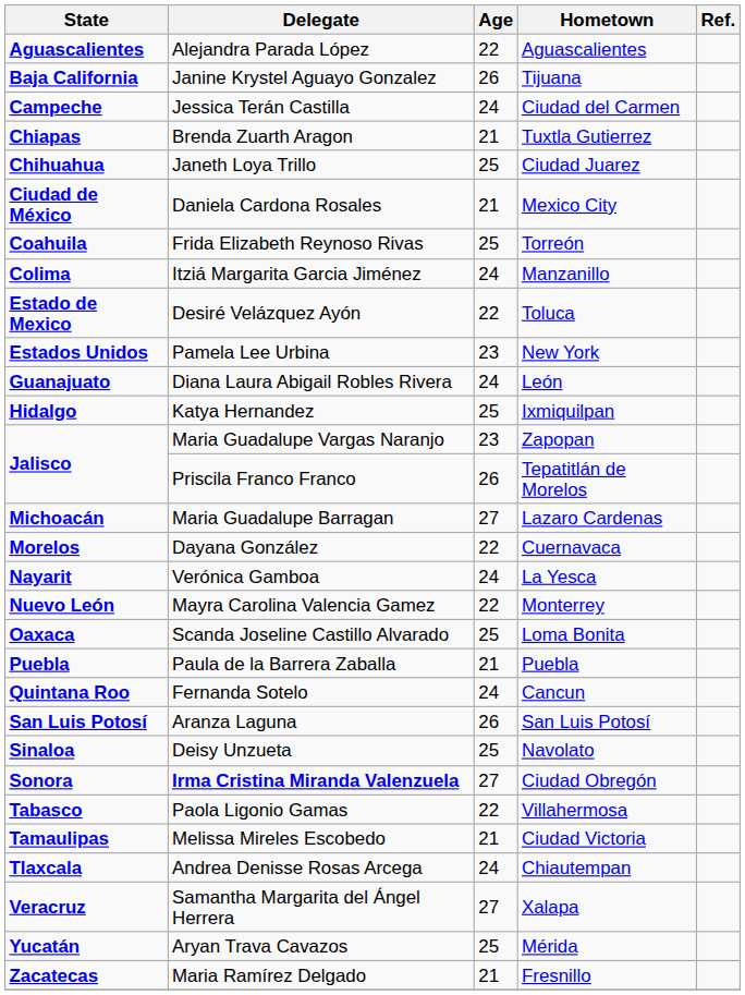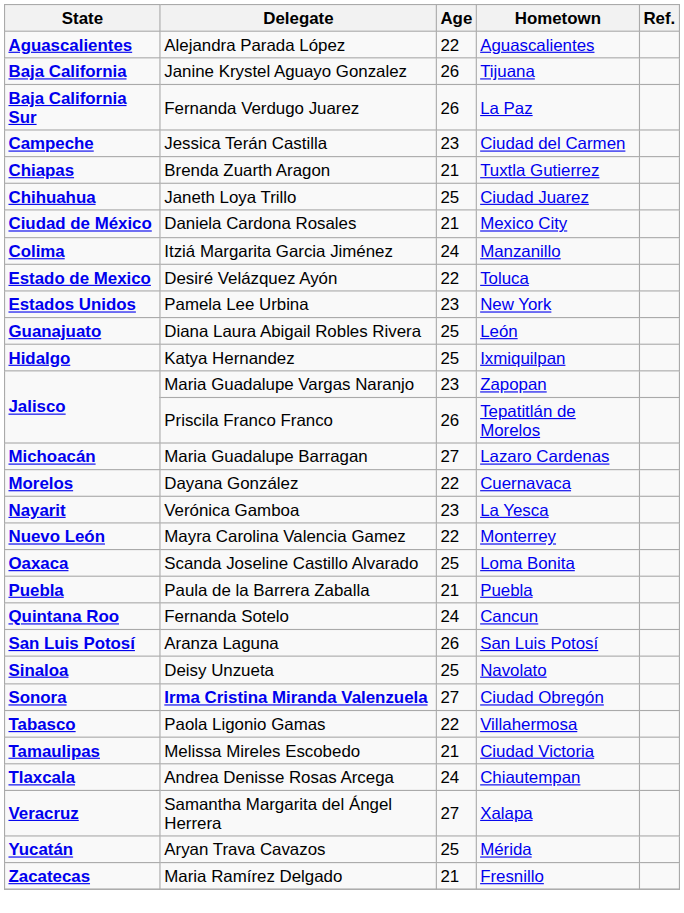 <table class="wikitable sortable" style="font-size: 95%;">
 <tr>
 <th>State</th>
 <th>Delegate</th>
 <th>Age</th>
 <th>Hometown</th>
 <th>Ref.</th>
 </tr>
 <tr>
 <td><strong> <a href='#'>Aguascalientes</a></strong></td>
 <td>Alejandra Parada López</td>
 <td>22</td>
 <td><a href='#'>Aguascalientes</a></td>
 <td></td>
 </tr>
 <tr>
 <td><strong> <a href='#'>Baja California</a></strong></td>
 <td>Janine Krystel Aguayo Gonzalez</td>
 <td>26</td>
 <td><a href='#'>Tijuana</a></td>
 <td></td>
 </tr>
 <tr>
+<td><strong> <a href='#'>Baja California Sur</a></strong></td>
+<td>Fernanda Verdugo Juarez</td>
+<td>26</td>
+<td><a href='#'>La Paz</a></td>
+<td></td>
+</tr>
+<tr>
 <td><strong> <a href='#'>Campeche</a></strong></td>
 <td>Jessica Terán Castilla</td>
-<td>24</td>
+<td>23</td>
 <td><a href='#'>Ciudad del Carmen</a></td>
 <td></td>
 </tr>
 <tr>
 <td><strong> <a href='#'>Chiapas</a></strong></td>
 <td>Brenda Zuarth Aragon</td>
 <td>21</td>
 <td><a href='#'>Tuxtla Gutierrez</a></td>
 <td></td>
 </tr>
 <tr>
 <td><strong> <a href='#'>Chihuahua</a></strong></td>
 <td>Janeth Loya Trillo</td>
 <td>25</td>
 <td><a href='#'>Ciudad Juarez</a></td>
 <td></td>
 </tr>
 <tr>
 <td><strong> <a href='#'>Ciudad de México</a></strong></td>
 <td>Daniela Cardona Rosales</td>
 <td>21</td>
 <td><a href='#'>Mexico City</a></td>
-<td></td>
-</tr>
-<tr>
-<td><strong> <a href='#'>Coahuila</a></strong></td>
-<td>Frida Elizabeth Reynoso Rivas</td>
-<td>25</td>
-<td><a href='#'>Torreón</a></td>
 <td></td>
 </tr>
 <tr>
 <td><strong> <a href='#'>Colima</a></strong></td>
 <td>Itziá Margarita Garcia Jiménez</td>
 <td>24</td>
 <td><a href='#'>Manzanillo</a></td>
 <td></td>
 </tr>
 <tr>
 <td><strong> <a href='#'>Estado de Mexico</a></strong></td>
 <td>Desiré Velázquez Ayón</td>
 <td>22</td>
 <td><a href='#'>Toluca</a></td>
 <td></td>
 </tr>
 <tr>
 <td><strong> <a href='#'>Estados Unidos</a></strong></td>
 <td>Pamela Lee Urbina</td>
 <td>23</td>
 <td><a href='#'>New York</a></td>
 <td></td>
 </tr>
 <tr>
 <td><strong> <a href='#'>Guanajuato</a></strong></td>
 <td>Diana Laura Abigail Robles Rivera</td>
-<td>24</td>
+<td>25</td>
 <td><a href='#'>León</a></td>
 <td></td>
 </tr>
 <tr>
 <td><strong> <a href='#'>Hidalgo</a></strong></td>
 <td>Katya Hernandez</td>
 <td>25</td>
 <td><a href='#'>Ixmiquilpan</a></td>
 <td></td>
 </tr>
 <tr>
 <td rowspan="2"><strong> <a href='#'>Jalisco</a></strong></td>
 <td>Maria Guadalupe Vargas Naranjo</td>
 <td>23</td>
 <td><a href='#'>Zapopan</a></td>
 <td></td>
 </tr>
 <tr>
 <td>Priscila Franco Franco</td>
 <td>26</td>
 <td><a href='#'>Tepatitlán de Morelos</a></td>
 <td></td>
 </tr>
 <tr>
 <td><strong> <a href='#'>Michoacán</a></strong></td>
 <td>Maria Guadalupe Barragan</td>
 <td>27</td>
 <td><a href='#'>Lazaro Cardenas</a></td>
 <td></td>
 </tr>
 <tr>
 <td><strong> <a href='#'>Morelos</a></strong></td>
 <td>Dayana González</td>
 <td>22</td>
 <td><a href='#'>Cuernavaca</a></td>
 <td></td>
 </tr>
 <tr>
 <td><strong> <a href='#'>Nayarit</a></strong></td>
 <td>Verónica Gamboa</td>
-<td>24</td>
+<td>23</td>
 <td><a href='#'>La Yesca</a></td>
 <td></td>
 </tr>
 <tr>
 <td><strong> <a href='#'>Nuevo León</a></strong></td>
 <td>Mayra Carolina Valencia Gamez</td>
 <td>22</td>
 <td><a href='#'>Monterrey</a></td>
 <td></td>
 </tr>
 <tr>
 <td><strong> <a href='#'>Oaxaca</a></strong></td>
 <td>Scanda Joseline Castillo Alvarado</td>
 <td>25</td>
 <td><a href='#'>Loma Bonita</a></td>
 <td></td>
 </tr>
 <tr>
 <td><strong> <a href='#'>Puebla</a></strong></td>
 <td>Paula de la Barrera Zaballa</td>
 <td>21</td>
 <td><a href='#'>Puebla</a></td>
 <td></td>
 </tr>
 <tr>
 <td><strong> <a href='#'>Quintana Roo</a></strong></td>
 <td>Fernanda Sotelo</td>
 <td>24</td>
 <td><a href='#'>Cancun</a></td>
 <td></td>
 </tr>
 <tr>
 <td><strong> <a href='#'>San Luis Potosí</a></strong></td>
 <td>Aranza Laguna</td>
 <td>26</td>
 <td><a href='#'>San Luis Potosí</a></td>
 <td></td>
 </tr>
 <tr>
 <td><strong> <a href='#'>Sinaloa</a></strong></td>
 <td>Deisy Unzueta</td>
 <td>25</td>
 <td><a href='#'>Navolato</a></td>
 <td></td>
 </tr>
 <tr>
 <td><strong> <a href='#'>Sonora</a></strong></td>
 <td><strong><a href='#'>Irma Cristina Miranda Valenzuela</a></strong></td>
 <td>27</td>
 <td><a href='#'>Ciudad Obregón</a></td>
 <td></td>
 </tr>
 <tr>
 <td><strong> <a href='#'>Tabasco</a></strong></td>
 <td>Paola Ligonio Gamas</td>
 <td>22</td>
 <td><a href='#'>Villahermosa</a></td>
 <td></td>
 </tr>
 <tr>
 <td><strong> <a href='#'>Tamaulipas</a></strong></td>
 <td>Melissa Mireles Escobedo</td>
 <td>21</td>
 <td><a href='#'>Ciudad Victoria</a></td>
 <td></td>
 </tr>
 <tr>
 <td><strong> <a href='#'>Tlaxcala</a></strong></td>
 <td>Andrea Denisse Rosas Arcega</td>
 <td>24</td>
 <td><a href='#'>Chiautempan</a></td>
 <td></td>
 </tr>
 <tr>
 <td><strong> <a href='#'>Veracruz</a></strong></td>
 <td>Samantha Margarita del Ángel Herrera</td>
 <td>27</td>
 <td><a href='#'>Xalapa</a></td>
 <td></td>
 </tr>
 <tr>
 <td><strong> <a href='#'>Yucatán</a></strong></td>
 <td>Aryan Trava Cavazos</td>
 <td>25</td>
 <td><a href='#'>Mérida</a></td>
 <td></td>
 </tr>
 <tr>
 <td><strong> <a href='#'>Zacatecas</a></strong></td>
 <td>Maria Ramírez Delgado</td>
 <td>21</td>
 <td><a href='#'>Fresnillo</a></td>
 <td></td>
 </tr>
 <tr>
 </tr>
 </table>
